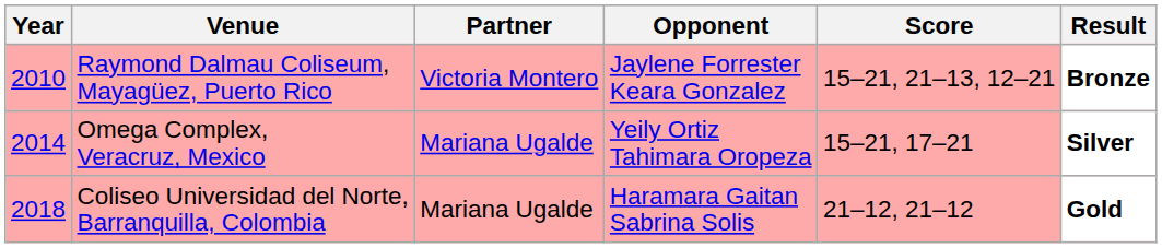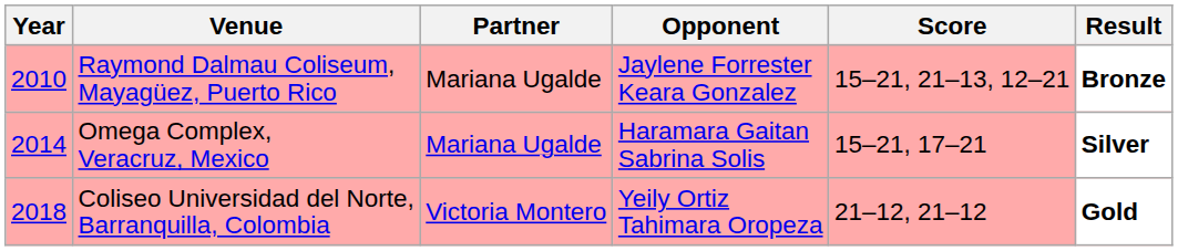 <table class="sortable wikitable" style="font-size: 90%;">
 <tr>
 <th>Year</th>
 <th>Venue</th>
 <th>Partner</th>
 <th>Opponent</th>
 <th>Score</th>
 <th>Result</th>
 </tr>
 <tr style="background:#FFAAAA">
 <td align="center"><a href='#'>2010</a></td>
 <td align="left"><a href='#'>Raymond Dalmau Coliseum</a>,<br><a href='#'>Mayagüez, Puerto Rico</a></td>
-<td align="left"> <a href='#'>Victoria Montero</a></td>
+<td align="left"> Mariana Ugalde</td>
 <td align="left"> <a href='#'>Jaylene Forrester</a> <br>  <a href='#'>Keara Gonzalez</a></td>
 <td align="left">15–21, 21–13, 12–21</td>
 <td style="text-align:left; background:white"> <strong>Bronze</strong></td>
 </tr>
 <tr style="background:#FFAAAA">
 <td align="center"><a href='#'>2014</a></td>
 <td align="left">Omega Complex,<br><a href='#'>Veracruz, Mexico</a></td>
 <td align="left"> <a href='#'>Mariana Ugalde</a></td>
-<td align="left"> <a href='#'>Yeily Ortiz</a> <br>  <a href='#'>Tahimara Oropeza</a></td>
+<td align="left"> <a href='#'>Haramara Gaitan</a> <br>  <a href='#'>Sabrina Solis</a></td>
 <td align="left">15–21, 17–21</td>
 <td style="text-align:left; background:white"> <strong>Silver</strong></td>
 </tr>
 <tr style="background:#FFAAAA">
 <td align="center"><a href='#'>2018</a></td>
 <td align="left">Coliseo Universidad del Norte,<br><a href='#'>Barranquilla, Colombia</a></td>
-<td align="left"> Mariana Ugalde</td>
-<td align="left"> <a href='#'>Haramara Gaitan</a> <br>  <a href='#'>Sabrina Solis</a></td>
+<td align="left"> <a href='#'>Victoria Montero</a></td>
+<td align="left"> <a href='#'>Yeily Ortiz</a> <br>  <a href='#'>Tahimara Oropeza</a></td>
 <td align="left">21–12, 21–12</td>
 <td style="text-align:left; background:white"> <strong>Gold</strong></td>
 </tr>
 </table>
